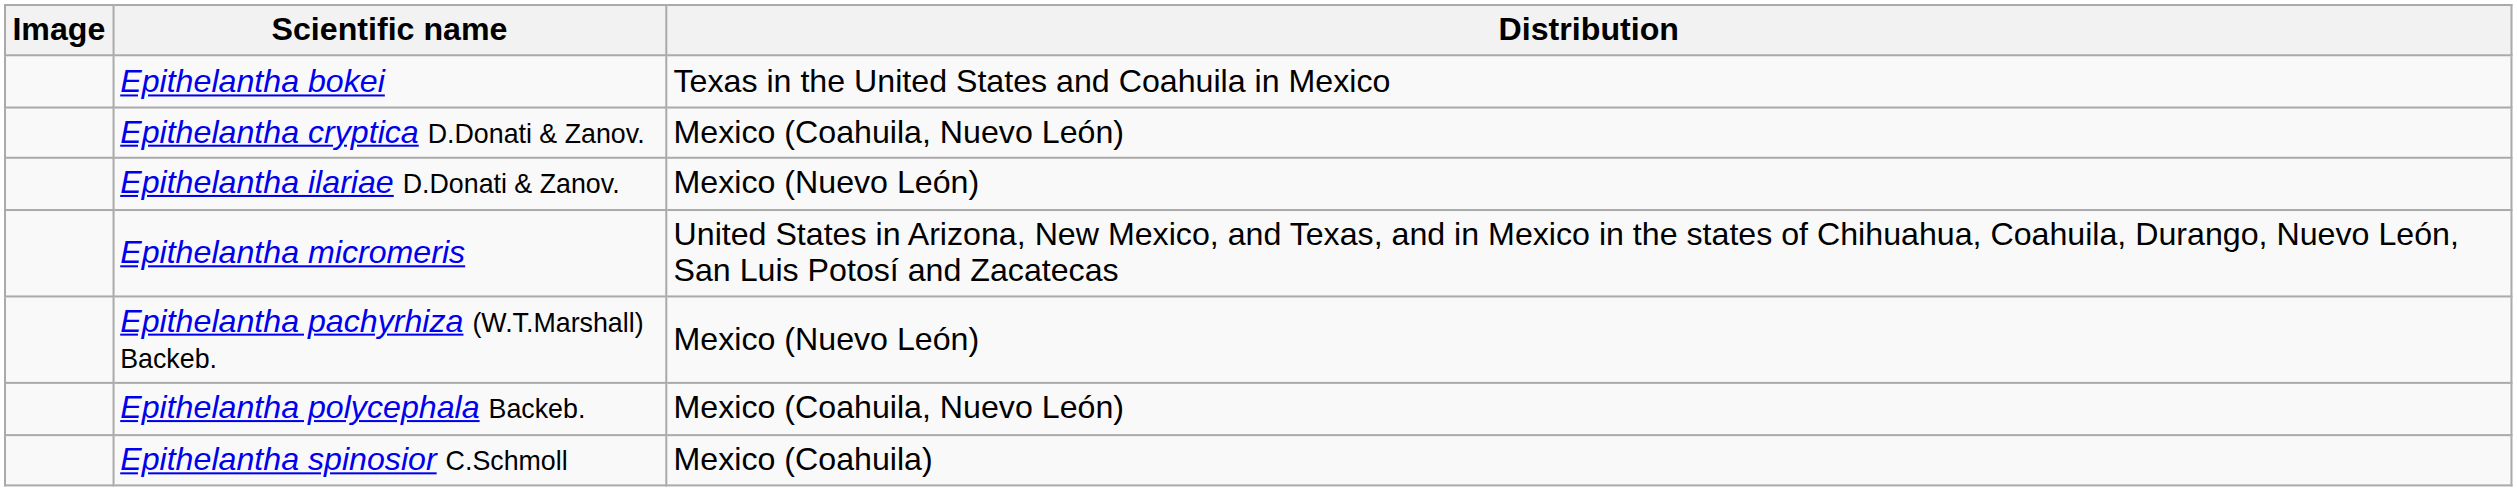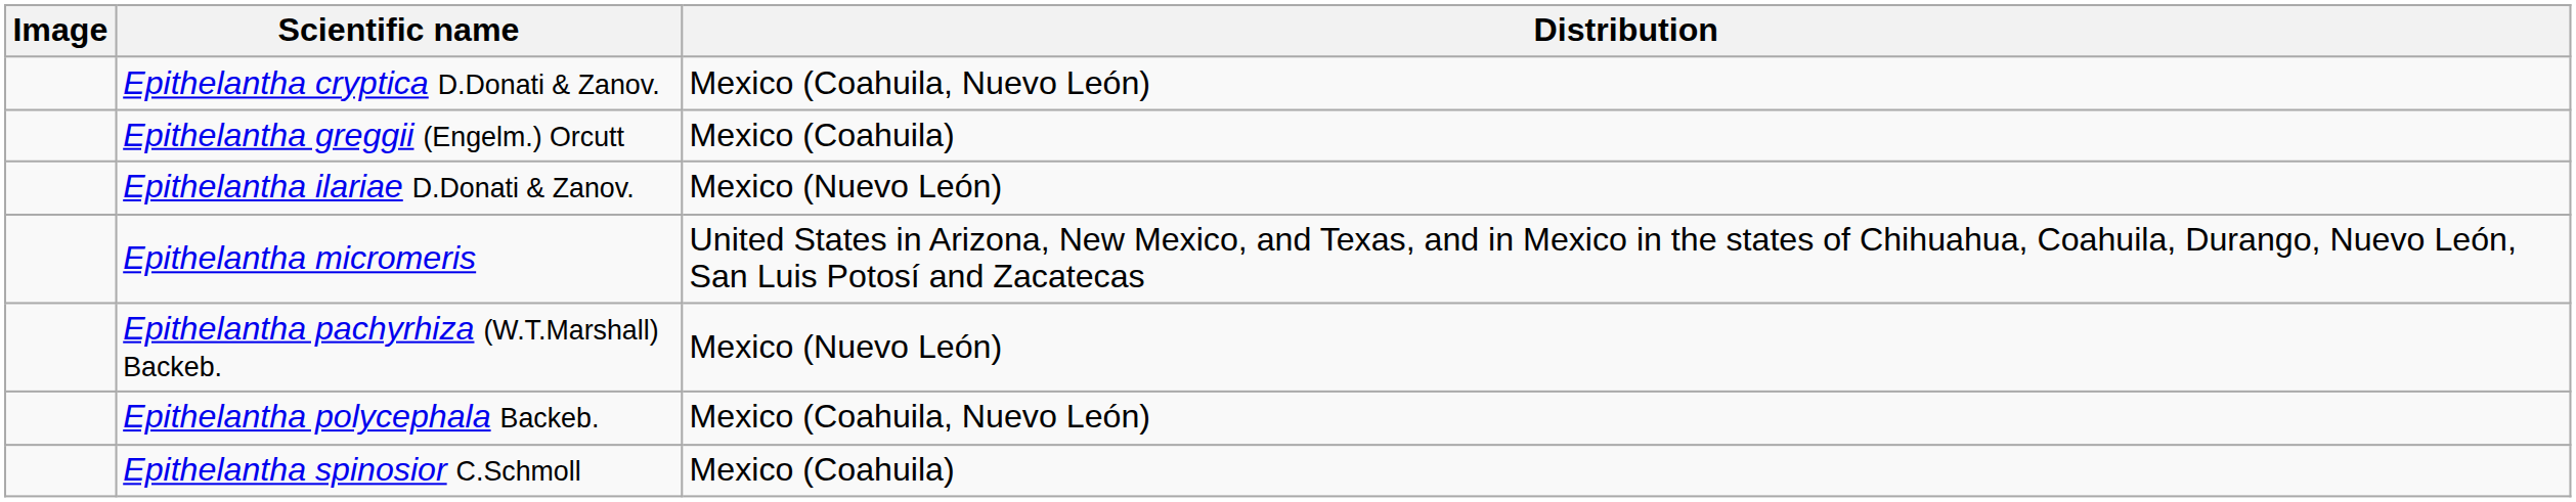 <table class="wikitable ">
 <tr>
 <th>Image</th>
 <th>Scientific name</th>
 <th>Distribution</th>
 </tr>
 <tr>
 <td></td>
-<td><em><a href='#'>Epithelantha bokei</a></em> </td>
-<td>Texas in the United States and Coahuila in Mexico</td>
+<td><em><a href='#'>Epithelantha cryptica</a></em> <small>D.Donati & Zanov.</small></td>
+<td>Mexico (Coahuila, Nuevo León)</td>
 </tr>
 <tr>
 <td></td>
-<td><em><a href='#'>Epithelantha cryptica</a></em> <small>D.Donati & Zanov.</small></td>
-<td>Mexico (Coahuila, Nuevo León)</td>
+<td><em><a href='#'>Epithelantha greggii</a></em> <small>(Engelm.) Orcutt</small></td>
+<td>Mexico (Coahuila)</td>
 </tr>
 <tr>
 <td></td>
 <td><em><a href='#'>Epithelantha ilariae</a></em> <small>D.Donati & Zanov.</small></td>
 <td>Mexico (Nuevo León)</td>
 </tr>
 <tr>
 <td></td>
 <td><em><a href='#'>Epithelantha micromeris</a></em> </td>
 <td>United States in Arizona, New Mexico, and Texas, and in Mexico in the states of Chihuahua, Coahuila, Durango, Nuevo León, San Luis Potosí and Zacatecas</td>
 </tr>
 <tr>
 <td></td>
 <td><em><a href='#'>Epithelantha pachyrhiza</a></em> <small>(W.T.Marshall) Backeb.</small></td>
 <td>Mexico (Nuevo León)</td>
 </tr>
 <tr>
 <td></td>
 <td><em><a href='#'>Epithelantha polycephala</a></em> <small>Backeb.</small></td>
 <td>Mexico (Coahuila, Nuevo León)</td>
 </tr>
 <tr>
 <td></td>
 <td><em><a href='#'>Epithelantha spinosior</a></em> <small>C.Schmoll</small></td>
 <td>Mexico (Coahuila)</td>
 </tr>
 </table>
